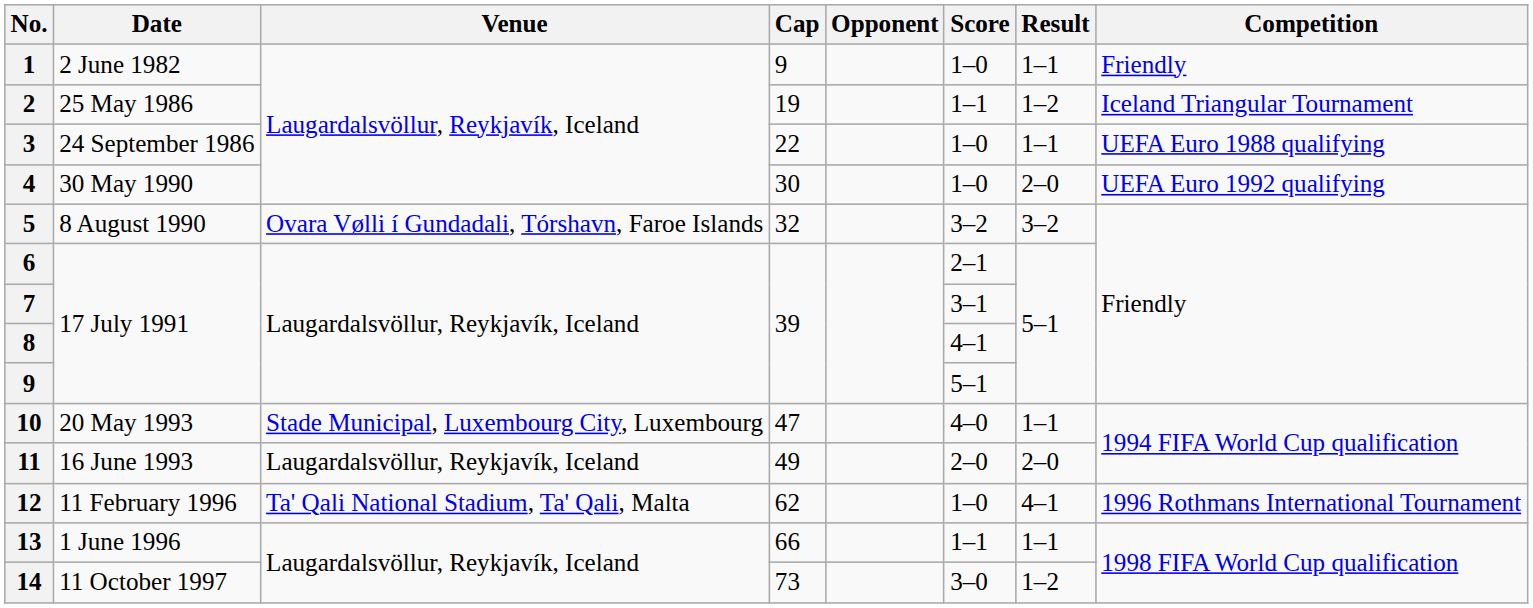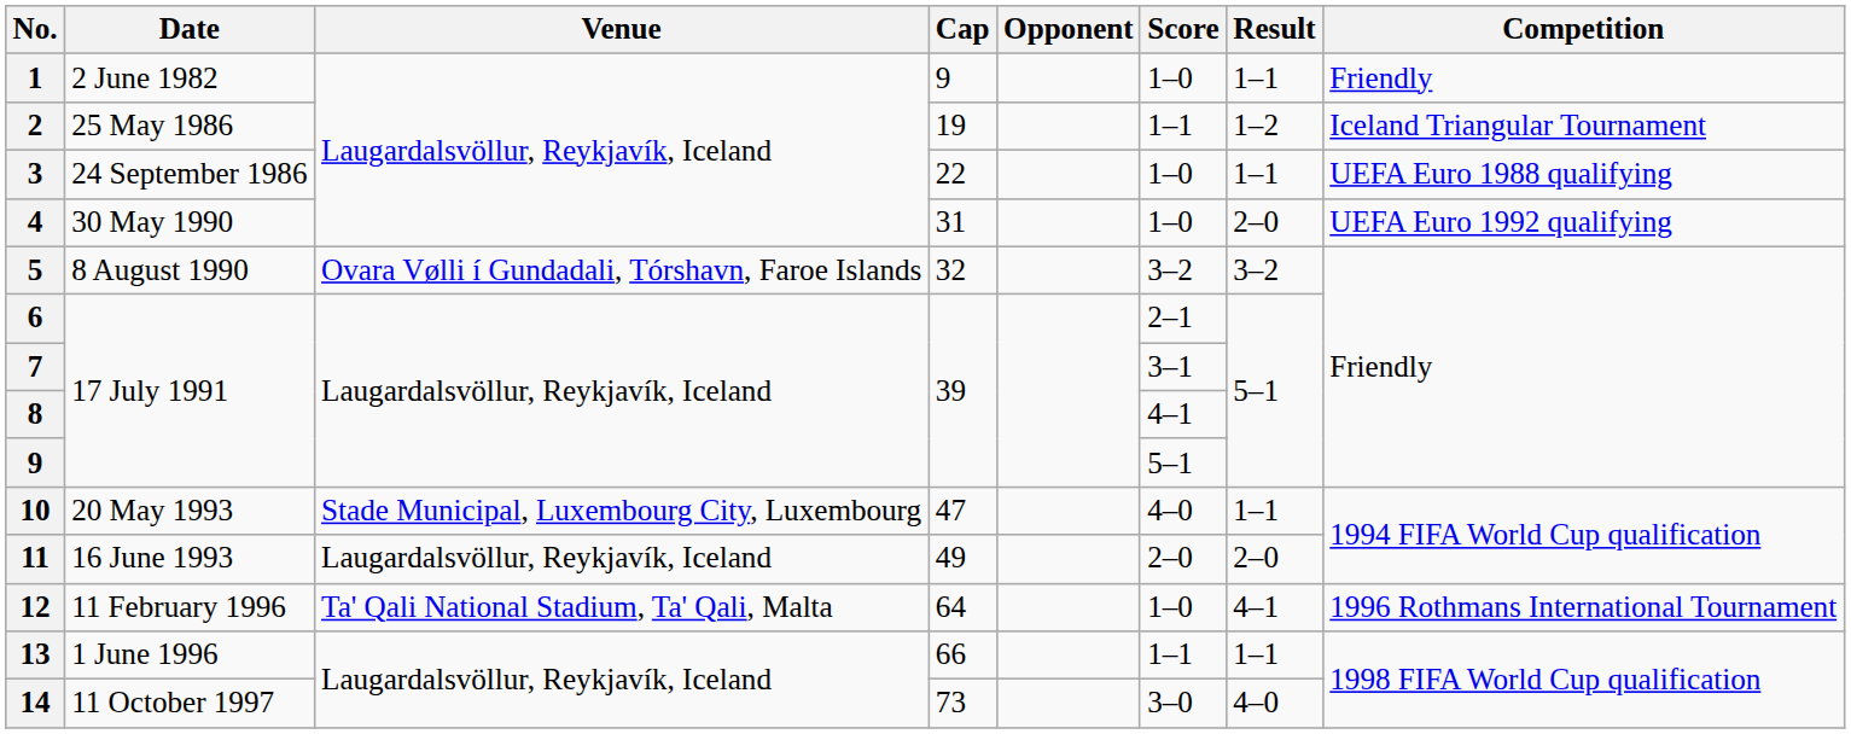 <table class="wikitable sortable plainrowheaders">
 <tr>
 <th scope=col>No.</th>
 <th scope=col data-sort-type=date>Date</th>
 <th scope=col>Venue</th>
 <th scope=col>Cap</th>
 <th scope=col>Opponent</th>
 <th scope=col>Score</th>
 <th scope=col>Result</th>
 <th scope=col>Competition</th>
 </tr>
 <tr>
 <th scope=row>1</th>
 <td>2 June 1982</td>
 <td rowspan=4><a href='#'>Laugardalsvöllur</a>, <a href='#'>Reykjavík</a>, Iceland</td>
 <td>9</td>
 <td></td>
 <td>1–0</td>
 <td>1–1</td>
 <td><a href='#'>Friendly</a></td>
 </tr>
 <tr>
 <th scope=row>2</th>
 <td>25 May 1986</td>
 <td>19</td>
 <td></td>
 <td>1–1</td>
 <td>1–2</td>
 <td><a href='#'>Iceland Triangular Tournament</a></td>
 </tr>
 <tr>
 <th scope=row>3</th>
 <td>24 September 1986</td>
 <td>22</td>
 <td></td>
 <td>1–0</td>
 <td>1–1</td>
 <td><a href='#'>UEFA Euro 1988 qualifying</a></td>
 </tr>
 <tr>
 <th scope=row>4</th>
 <td>30 May 1990</td>
-<td>30</td>
+<td>31</td>
 <td></td>
 <td>1–0</td>
 <td>2–0</td>
 <td><a href='#'>UEFA Euro 1992 qualifying</a></td>
 </tr>
 <tr>
 <th scope=row>5</th>
 <td>8 August 1990</td>
 <td><a href='#'>Ovara Vølli í Gundadali</a>, <a href='#'>Tórshavn</a>, Faroe Islands</td>
 <td>32</td>
 <td></td>
 <td>3–2</td>
 <td>3–2</td>
 <td rowspan=5>Friendly</td>
 </tr>
 <tr>
 <th scope=row>6</th>
 <td rowspan=4>17 July 1991</td>
 <td rowspan=4>Laugardalsvöllur, Reykjavík, Iceland</td>
 <td rowspan=4>39</td>
 <td rowspan=4></td>
 <td>2–1</td>
 <td rowspan=4>5–1</td>
 </tr>
 <tr>
 <th scope=row>7</th>
 <td>3–1</td>
 </tr>
 <tr>
 <th scope=row>8</th>
 <td>4–1</td>
 </tr>
 <tr>
 <th scope=row>9</th>
 <td>5–1</td>
 </tr>
 <tr>
 <th scope=row>10</th>
 <td>20 May 1993</td>
 <td><a href='#'>Stade Municipal</a>, <a href='#'>Luxembourg City</a>, Luxembourg</td>
 <td>47</td>
 <td></td>
 <td>4–0</td>
 <td>1–1</td>
 <td rowspan=2><a href='#'>1994 FIFA World Cup qualification</a></td>
 </tr>
 <tr>
 <th scope=row>11</th>
 <td>16 June 1993</td>
 <td>Laugardalsvöllur, Reykjavík, Iceland</td>
 <td>49</td>
 <td></td>
 <td>2–0</td>
 <td>2–0</td>
 </tr>
 <tr>
 <th scope=row>12</th>
 <td>11 February 1996</td>
 <td><a href='#'>Ta' Qali National Stadium</a>, <a href='#'>Ta' Qali</a>, Malta</td>
-<td>62</td>
+<td>64</td>
 <td></td>
 <td>1–0</td>
 <td>4–1</td>
 <td><a href='#'>1996 Rothmans International Tournament</a></td>
 </tr>
 <tr>
 <th scope=row>13</th>
 <td>1 June 1996</td>
 <td rowspan=2>Laugardalsvöllur, Reykjavík, Iceland</td>
 <td>66</td>
 <td></td>
 <td>1–1</td>
 <td>1–1</td>
 <td rowspan=2><a href='#'>1998 FIFA World Cup qualification</a></td>
 </tr>
 <tr>
 <th scope=row>14</th>
 <td>11 October 1997</td>
 <td>73</td>
 <td></td>
 <td>3–0</td>
-<td>1–2</td>
+<td>4–0</td>
 </tr>
 </table>
